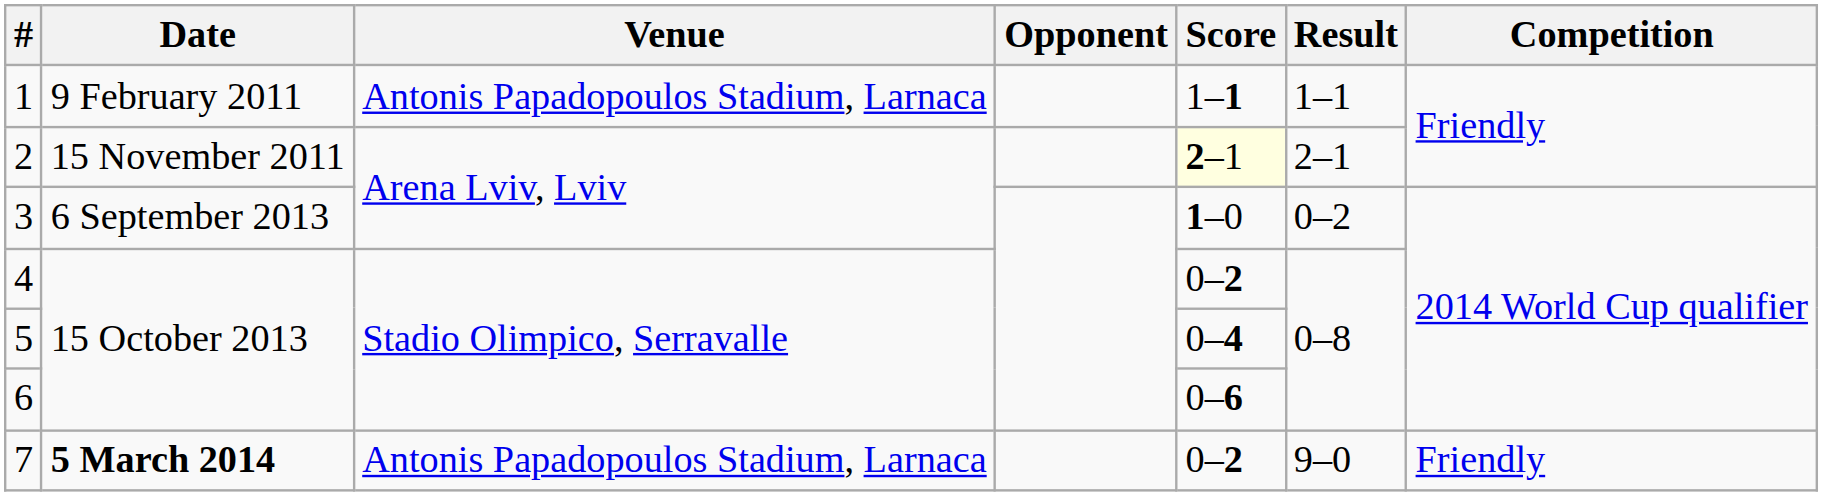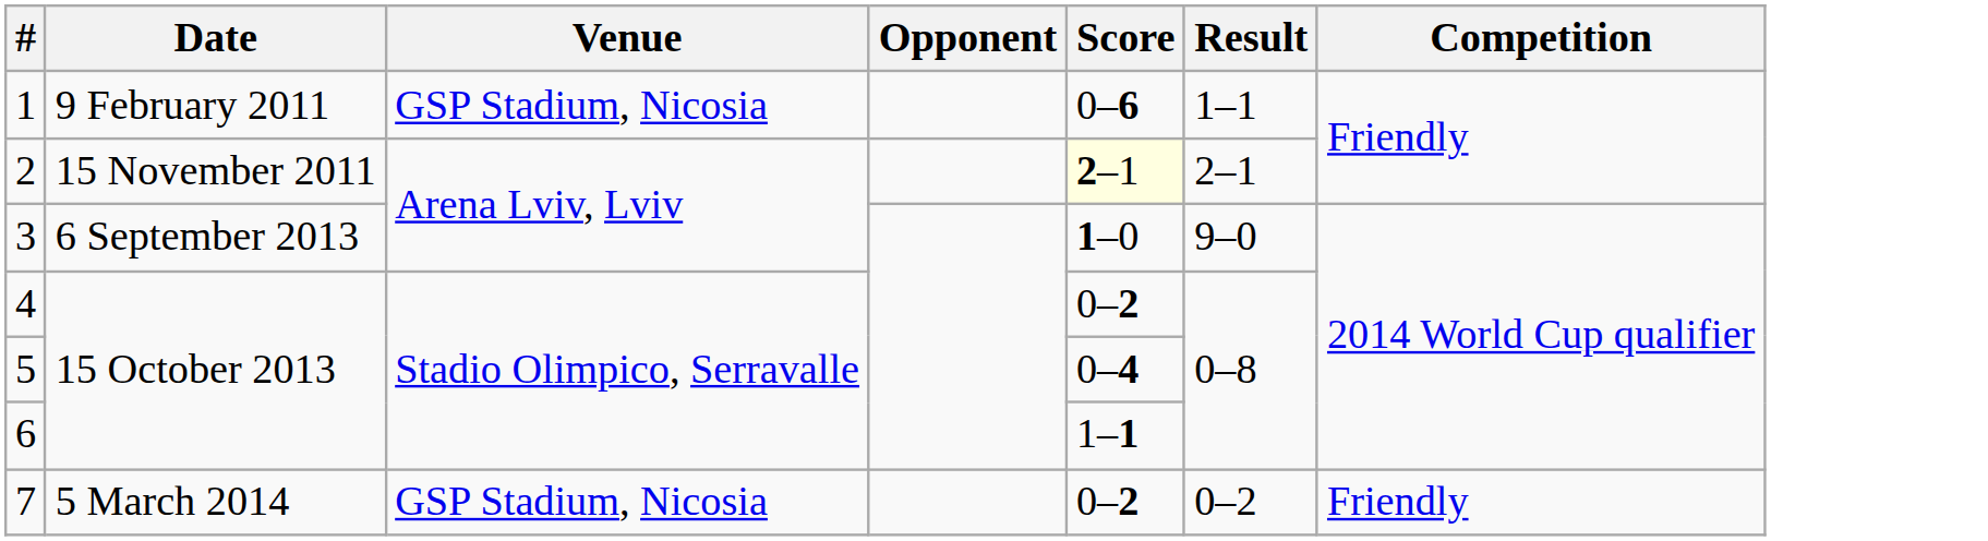 <table class="wikitable">
 <tr>
 <th>#</th>
 <th>Date</th>
 <th>Venue</th>
 <th>Opponent</th>
 <th>Score</th>
 <th>Result</th>
 <th>Competition</th>
 </tr>
 <tr>
 <td>1</td>
 <td>9 February 2011</td>
-<td><a href='#'>Antonis Papadopoulos Stadium</a>, <a href='#'>Larnaca</a></td>
+<td><a href='#'>GSP Stadium</a>, <a href='#'>Nicosia</a></td>
 <td></td>
-<td>1–<strong>1</strong></td>
+<td>0–<strong>6</strong></td>
 <td>1–1</td>
 <td rowspan=2><a href='#'>Friendly</a></td>
 </tr>
 <tr>
 <td>2</td>
 <td>15 November 2011</td>
 <td rowspan=2><a href='#'>Arena Lviv</a>, <a href='#'>Lviv</a></td>
 <td></td>
 <td style="background: lightyellow;"><strong>2</strong>–1</td>
 <td>2–1</td>
 </tr>
 <tr>
 <td>3</td>
 <td>6 September 2013</td>
 <td rowspan=4></td>
 <td><strong>1</strong>–0</td>
-<td>0–2</td>
+<td>9–0</td>
 <td rowspan=4><a href='#'>2014 World Cup qualifier</a></td>
 </tr>
 <tr>
 <td>4</td>
 <td rowspan=3>15 October 2013</td>
 <td rowspan=3><a href='#'>Stadio Olimpico</a>, <a href='#'>Serravalle</a></td>
 <td>0–<strong>2</strong></td>
 <td rowspan=3>0–8</td>
 </tr>
 <tr>
 <td>5</td>
 <td>0–<strong>4</strong></td>
 </tr>
 <tr>
 <td>6</td>
-<td>0–<strong>6</strong></td>
+<td>1–<strong>1</strong></td>
 </tr>
 <tr>
 <td>7</td>
-<td><strong>5 March 2014</strong></td>
-<td><a href='#'>Antonis Papadopoulos Stadium</a>, <a href='#'>Larnaca</a></td>
+<td>5 March 2014</td>
+<td><a href='#'>GSP Stadium</a>, <a href='#'>Nicosia</a></td>
 <td></td>
 <td>0–<strong>2</strong></td>
-<td>9–0</td>
+<td>0–2</td>
 <td><a href='#'>Friendly</a></td>
 </tr>
 </table>
